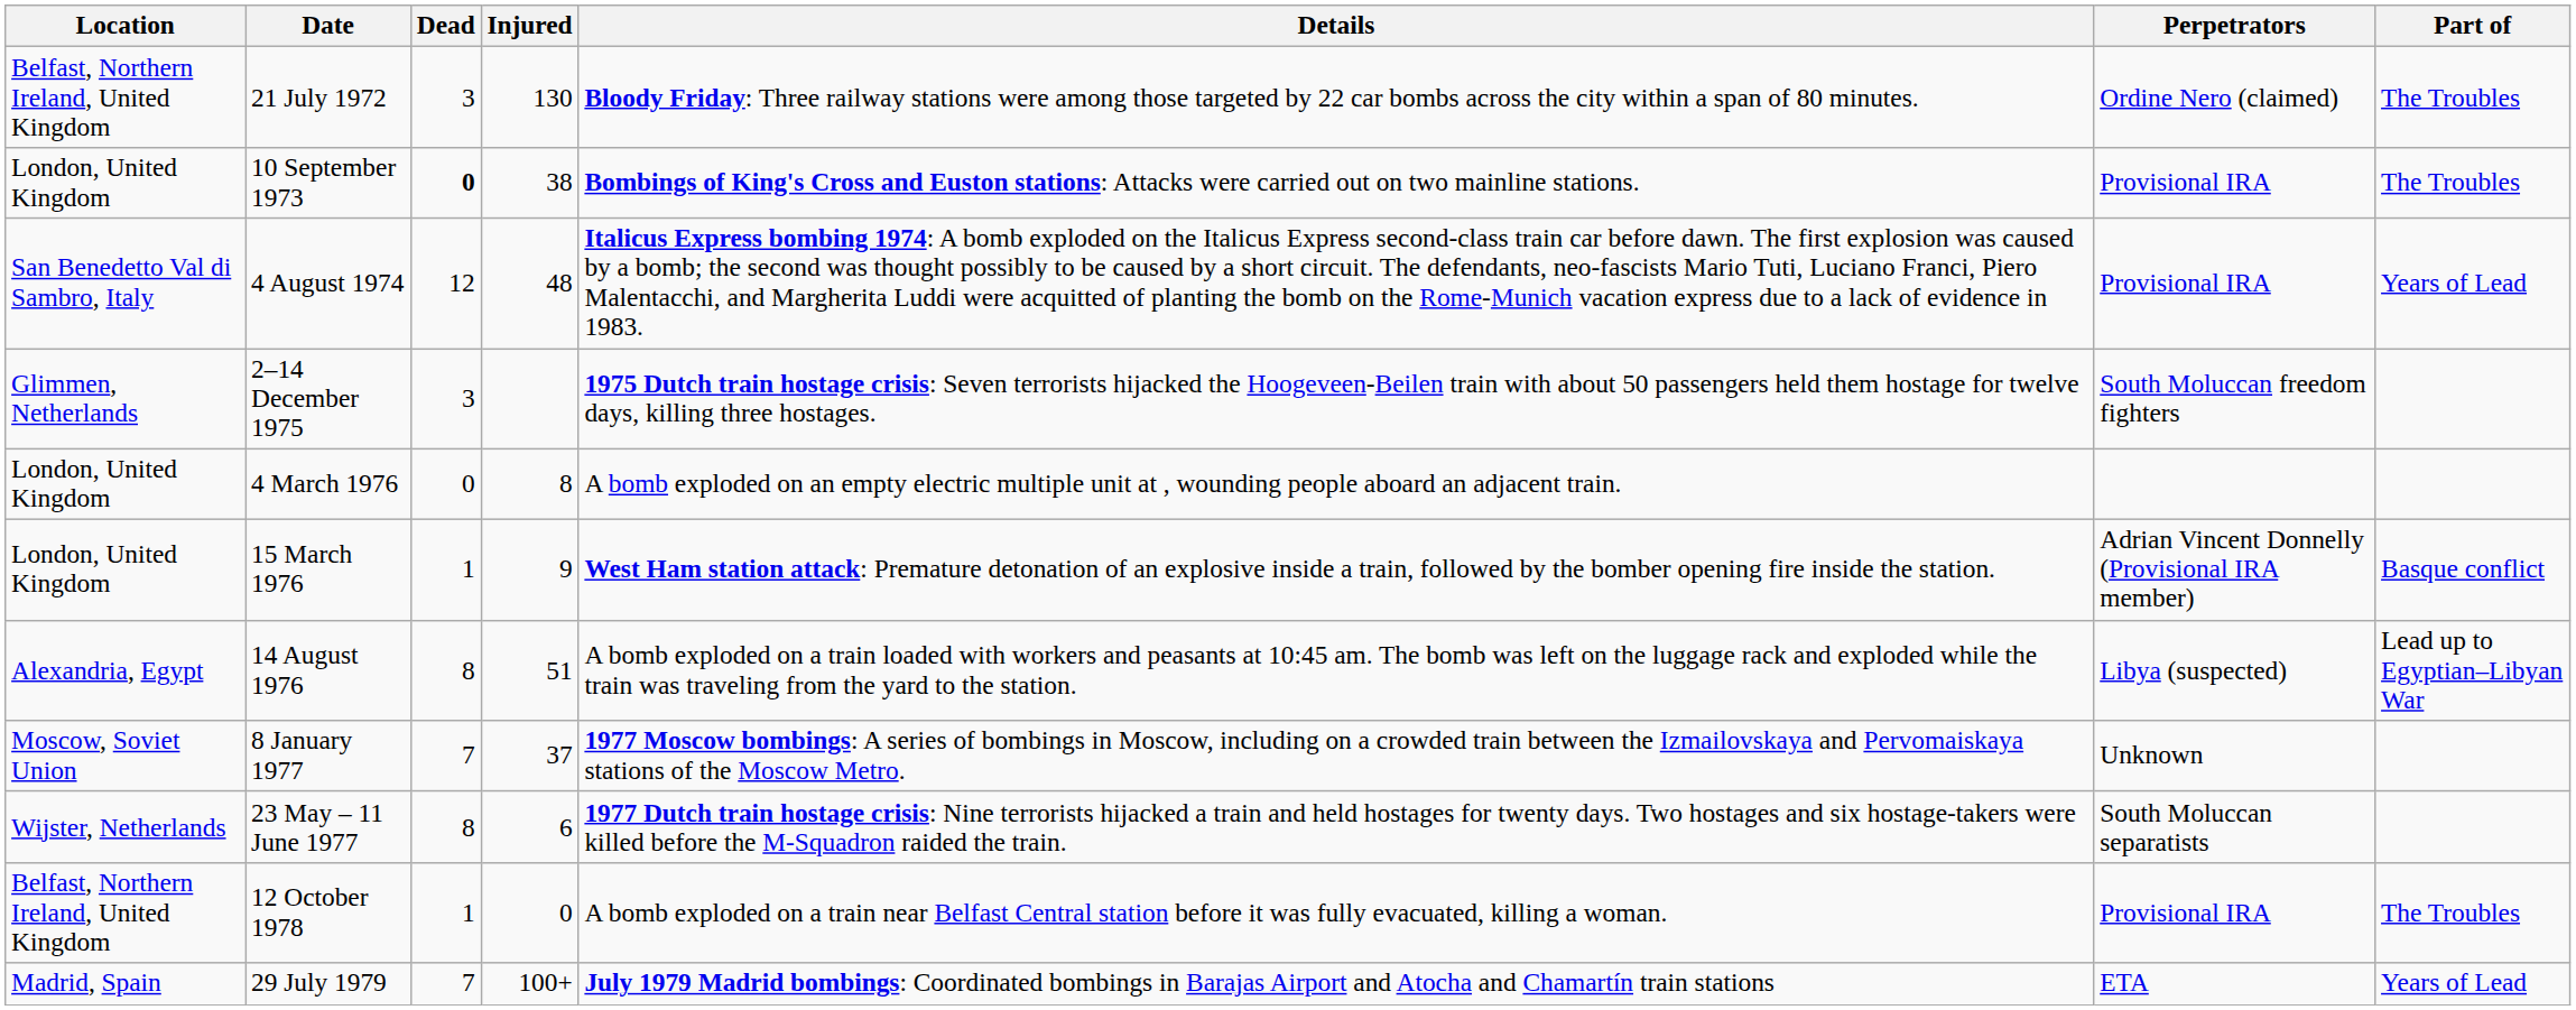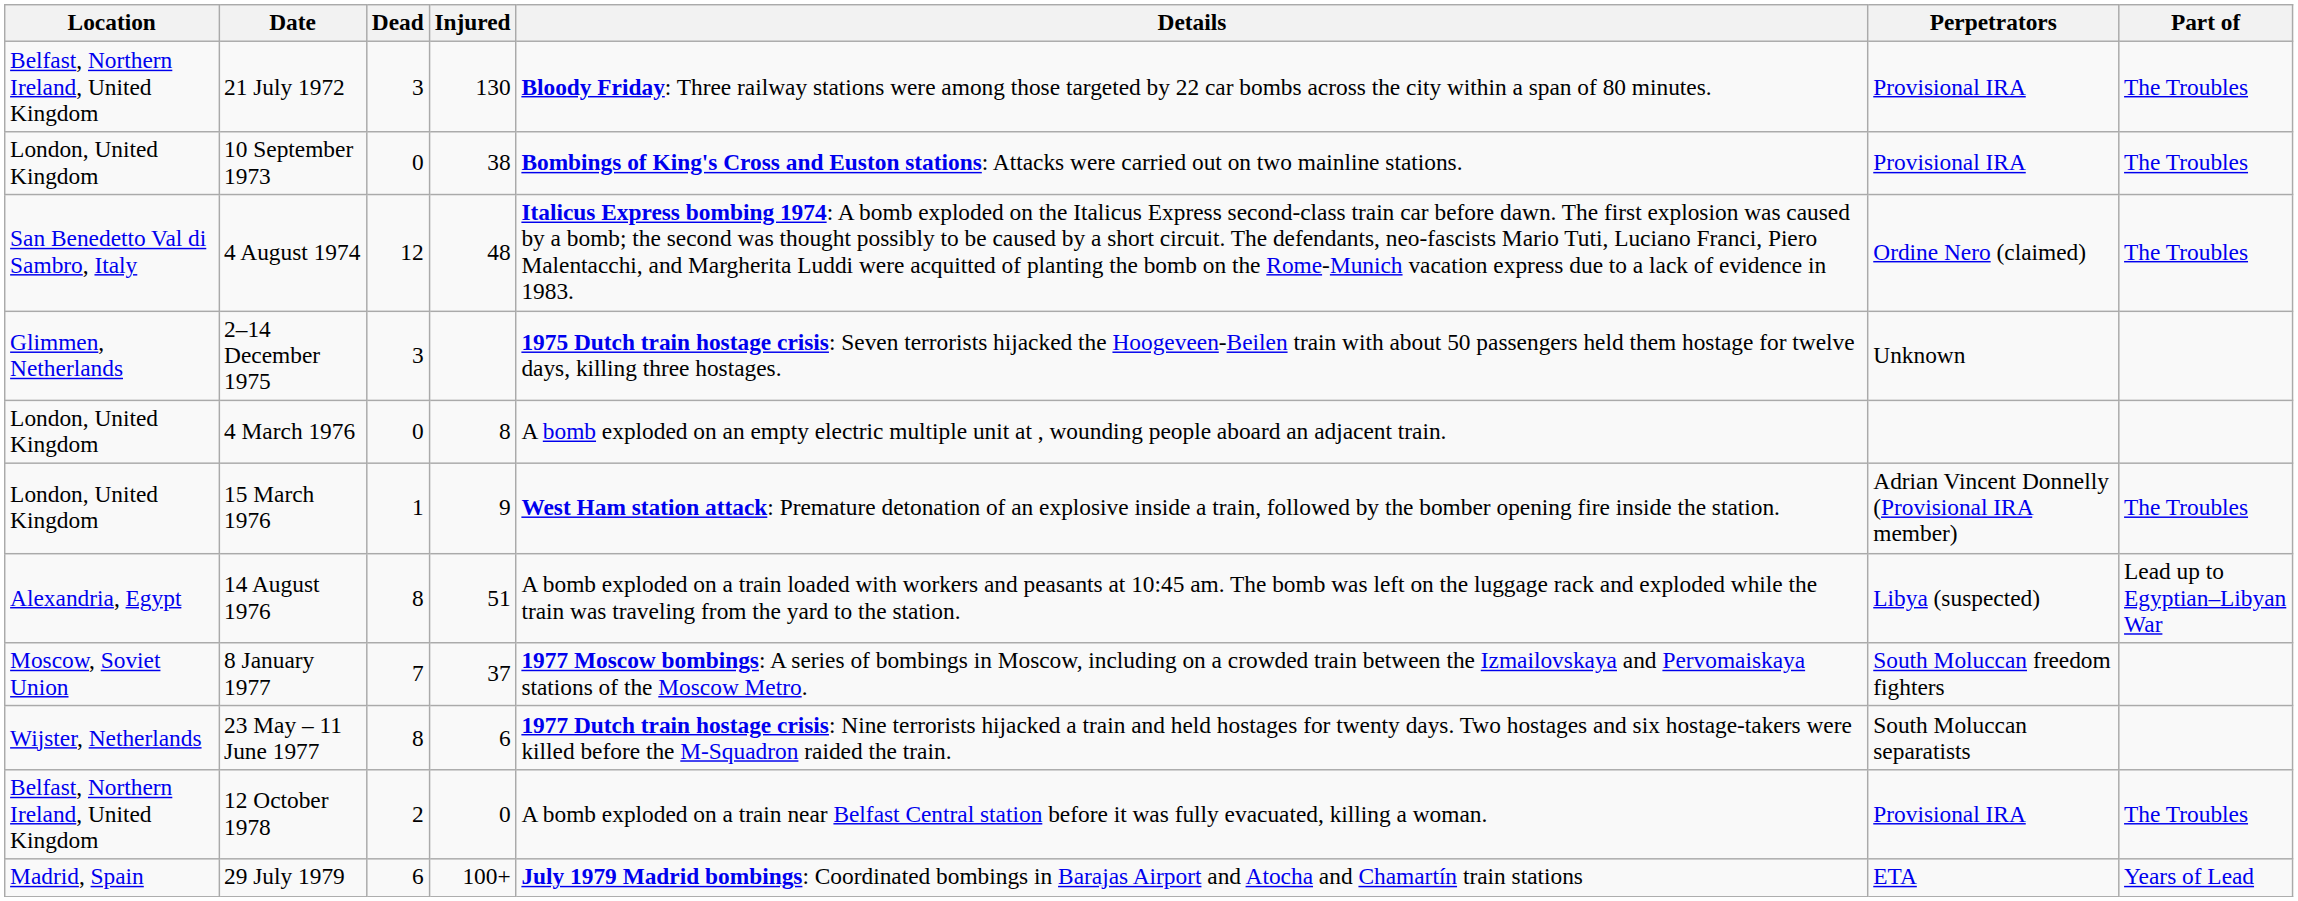 <table class="wikitable sortable">
 <tr>
 <th>Location</th>
 <th>Date</th>
 <th>Dead</th>
 <th>Injured</th>
 <th>Details</th>
 <th>Perpetrators</th>
 <th>Part of</th>
 </tr>
 <tr>
 <td> <a href='#'>Belfast</a>, <a href='#'>Northern Ireland</a>, United Kingdom</td>
 <td>21 July 1972</td>
 <td align="right">3</td>
 <td align="right">130</td>
 <td><strong><a href='#'>Bloody Friday</a></strong>: Three railway stations were among those targeted by 22 car bombs across the city within a span of 80 minutes.</td>
-<td><a href='#'>Ordine Nero</a> (claimed)</td>
+<td><a href='#'>Provisional IRA</a></td>
 <td><a href='#'>The Troubles</a></td>
 </tr>
 <tr>
 <td> London, United Kingdom</td>
 <td>10 September 1973</td>
-<td align="right"><strong>0</strong></td>
+<td align="right">0</td>
 <td align="right">38</td>
 <td><strong><a href='#'>Bombings of King's Cross and Euston stations</a></strong>: Attacks were carried out on two mainline stations.</td>
 <td><a href='#'>Provisional IRA</a></td>
 <td><a href='#'>The Troubles</a></td>
 </tr>
 <tr>
 <td> <a href='#'>San Benedetto Val di Sambro</a>, <a href='#'>Italy</a></td>
 <td>4 August 1974</td>
 <td align="right">12</td>
 <td align="right">48</td>
 <td><strong><a href='#'>Italicus Express bombing 1974</a></strong>: A bomb exploded on the Italicus Express second-class train car before dawn. The first explosion was caused by a bomb; the second was thought possibly to be caused by a short circuit. The defendants, neo-fascists Mario Tuti, Luciano Franci, Piero Malentacchi, and Margherita Luddi were acquitted of planting the bomb on the <a href='#'>Rome</a>-<a href='#'>Munich</a> vacation express due to a lack of evidence in 1983.</td>
-<td><a href='#'>Provisional IRA</a></td>
-<td><a href='#'>Years of Lead</a></td>
+<td><a href='#'>Ordine Nero</a> (claimed)</td>
+<td><a href='#'>The Troubles</a></td>
 </tr>
 <tr>
 <td> <a href='#'>Glimmen</a>, <a href='#'>Netherlands</a></td>
 <td>2–14 December 1975</td>
 <td align="right">3</td>
 <td align="right"></td>
 <td><strong><a href='#'>1975 Dutch train hostage crisis</a></strong>: Seven terrorists hijacked the <a href='#'>Hoogeveen</a>-<a href='#'>Beilen</a> train with about 50 passengers held them hostage for twelve days, killing three hostages.</td>
-<td><a href='#'>South Moluccan</a> freedom fighters</td>
+<td>Unknown</td>
 <td></td>
 </tr>
 <tr>
 <td> London, United Kingdom</td>
 <td>4 March 1976</td>
 <td align="right">0</td>
 <td align="right">8</td>
 <td>A <a href='#'>bomb</a> exploded on an empty electric multiple unit at , wounding people aboard an adjacent train.</td>
 <td></td>
 <td></td>
 </tr>
 <tr>
 <td> London, United Kingdom</td>
 <td>15 March 1976</td>
 <td align="right">1</td>
 <td align="right">9</td>
 <td><strong><a href='#'>West Ham station attack</a></strong>: Premature detonation of an explosive inside a train, followed by the bomber opening fire inside the station.</td>
 <td>Adrian Vincent Donnelly (<a href='#'>Provisional IRA</a> member)</td>
-<td><a href='#'>Basque conflict</a></td>
+<td><a href='#'>The Troubles</a></td>
 </tr>
 <tr>
 <td> <a href='#'>Alexandria</a>, <a href='#'>Egypt</a></td>
 <td>14 August 1976</td>
 <td align="right">8</td>
 <td align="right">51</td>
 <td>A bomb exploded on a train loaded with workers and peasants at 10:45 am. The bomb was left on the luggage rack and exploded while the train was traveling from the yard to the station.</td>
 <td><a href='#'>Libya</a> (suspected)</td>
 <td>Lead up to <a href='#'>Egyptian–Libyan War</a></td>
 </tr>
 <tr>
 <td> <a href='#'>Moscow</a>, <a href='#'>Soviet Union</a></td>
 <td>8 January 1977</td>
 <td align="right">7</td>
 <td align="right">37</td>
 <td><strong><a href='#'>1977 Moscow bombings</a></strong>: A series of bombings in Moscow, including on a crowded train between the <a href='#'>Izmailovskaya</a> and <a href='#'>Pervomaiskaya</a> stations of the <a href='#'>Moscow Metro</a>.</td>
-<td>Unknown</td>
+<td><a href='#'>South Moluccan</a> freedom fighters</td>
 <td></td>
 </tr>
 <tr>
 <td> <a href='#'>Wijster</a>, <a href='#'>Netherlands</a></td>
 <td>23 May – 11 June 1977</td>
 <td align="right">8</td>
 <td align="right">6</td>
 <td><strong><a href='#'>1977 Dutch train hostage crisis</a></strong>: Nine terrorists hijacked a train and held hostages for twenty days. Two hostages and six hostage-takers were killed before the <a href='#'>M-Squadron</a> raided the train.</td>
 <td>South Moluccan separatists</td>
 <td></td>
 </tr>
 <tr>
 <td> <a href='#'>Belfast</a>, <a href='#'>Northern Ireland</a>, United Kingdom</td>
 <td>12 October 1978</td>
-<td align="right">1</td>
+<td align="right">2</td>
 <td align="right">0</td>
 <td>A bomb exploded on a train near <a href='#'>Belfast Central station</a> before it was fully evacuated, killing a woman.</td>
 <td><a href='#'>Provisional IRA</a></td>
 <td><a href='#'>The Troubles</a></td>
 </tr>
 <tr>
 <td> <a href='#'>Madrid</a>, <a href='#'>Spain</a></td>
 <td>29 July 1979</td>
-<td align="right">7</td>
+<td align="right">6</td>
 <td align="right">100+</td>
 <td><strong><a href='#'>July 1979 Madrid bombings</a></strong>: Coordinated bombings in <a href='#'>Barajas Airport</a> and <a href='#'>Atocha</a> and <a href='#'>Chamartín</a> train stations</td>
 <td><a href='#'>ETA</a></td>
 <td><a href='#'>Years of Lead</a></td>
 </tr>
 </table>
